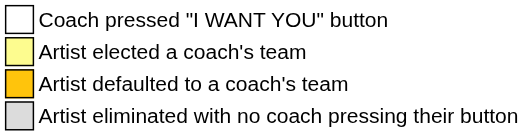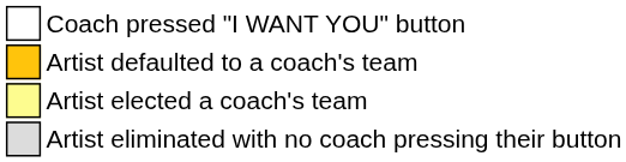 <table class="toccolours" style="font-size: 90%; white-space: nowrap;">
 <tr>
 <td style="background:white; border:1px solid black;"> <strong></strong> </td>
 <td>Coach pressed "I WANT YOU" button</td>
 </tr>
 <tr>
+<td style="background:#ffc40c; border:1px solid black;">    </td>
+<td>Artist defaulted to a coach's team</td>
+</tr>
+<tr>
 <td style="background:#fdfc8f; border:1px solid black;">    </td>
 <td style="padding-right: 8px">Artist elected a coach's team</td>
-</tr>
-<tr>
-<td style="background:#ffc40c; border:1px solid black;">    </td>
-<td>Artist defaulted to a coach's team</td>
 </tr>
 <tr>
 <td style="background:#dcdcdc; border:1px solid black;">    </td>
 <td>Artist eliminated with no coach pressing their button</td>
 </tr>
 </table>
